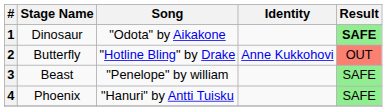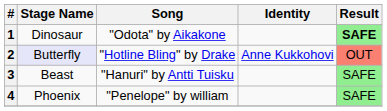 <table class="wikitable plainrowheaders" style="text-align: center;">
 <tr>
 <th>#</th>
 <th>Stage Name</th>
 <th>Song</th>
 <th>Identity</th>
 <th>Result</th>
 </tr>
 <tr>
 <th>1</th>
 <td>Dinosaur</td>
 <td>"Odota" by <a href='#'>Aikakone</a></td>
 <td></td>
 <td bgcolor=lightgreen><strong>SAFE</strong></td>
 </tr>
 <tr>
 <th>2</th>
-<td>Butterfly</td>
+<td style="background: lavender;">Butterfly</td>
 <td>"<a href='#'>Hotline Bling</a>" by <a href='#'>Drake</a></td>
 <td><a href='#'>Anne Kukkohovi</a></td>
 <td bgcolor=salmon>OUT</td>
 </tr>
 <tr>
 <th>3</th>
 <td>Beast</td>
-<td>"Penelope" by william</td>
+<td>"Hanuri" by <a href='#'>Antti Tuisku</a></td>
 <td></td>
 <td bgcolor=lightgreen>SAFE</td>
 </tr>
 <tr>
 <th>4</th>
 <td>Phoenix</td>
-<td>"Hanuri" by <a href='#'>Antti Tuisku</a></td>
+<td>"Penelope" by william</td>
 <td></td>
 <td bgcolor=lightgreen>SAFE</td>
 </tr>
 <tr>
 </tr>
 </table>
